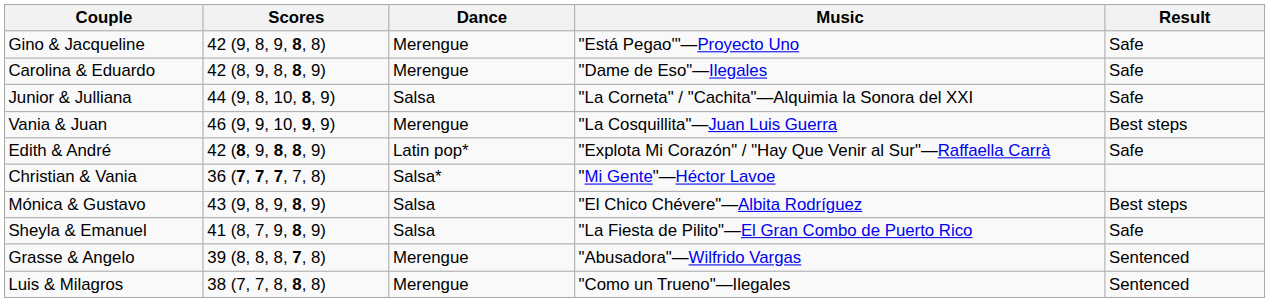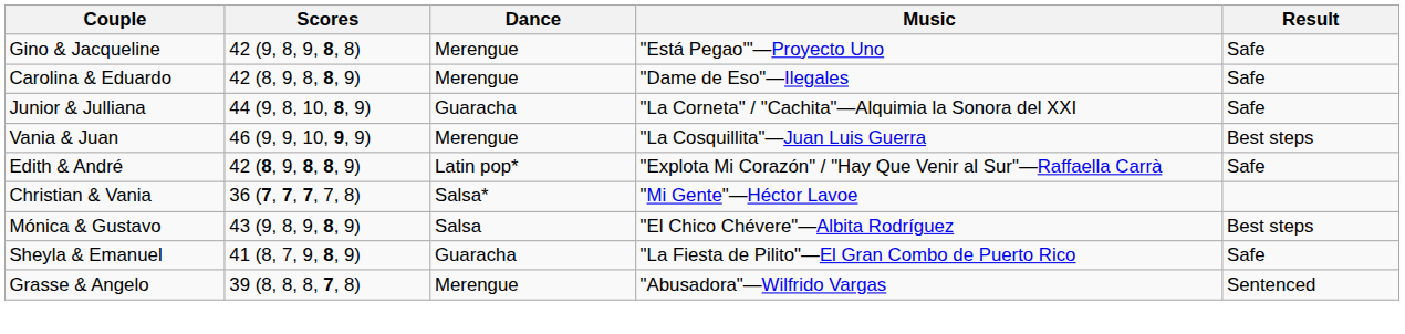 <table class="wikitable sortable" style="width:95%; white-space:nowrap">
 <tr>
 <th style="width:15%;">Couple</th>
 <th style="width:14%;">Scores</th>
 <th style="width:14%;">Dance</th>
 <th style="width:40%;">Music</th>
 <th style="width:12%;">Result</th>
 </tr>
 <tr>
 <td>Gino & Jacqueline</td>
 <td>42 (9, 8, 9, <strong>8</strong>, 8)</td>
 <td>Merengue</td>
 <td>"Está Pegao'"—<a href='#'>Proyecto Uno</a></td>
 <td>Safe</td>
 </tr>
 <tr>
 <td>Carolina & Eduardo</td>
 <td>42 (8, 9, 8, <strong>8</strong>, 9)</td>
 <td>Merengue</td>
 <td>"Dame de Eso"—<a href='#'>Ilegales</a></td>
 <td>Safe</td>
 </tr>
 <tr>
 <td>Junior & Julliana</td>
 <td>44 (9, 8, 10, <strong>8</strong>, 9)</td>
-<td>Salsa</td>
+<td>Guaracha</td>
 <td>"La Corneta" / "Cachita"—Alquimia la Sonora del XXI</td>
 <td>Safe</td>
 </tr>
 <tr>
 <td>Vania & Juan</td>
 <td>46 (9, 9, 10, <strong>9</strong>, 9)</td>
 <td>Merengue</td>
 <td>"La Cosquillita"—<a href='#'>Juan Luis Guerra</a></td>
 <td>Best steps</td>
 </tr>
 <tr>
 <td>Edith & André</td>
 <td>42 (<strong>8</strong>, 9, <strong>8</strong>, <strong>8</strong>, 9)</td>
 <td>Latin pop*</td>
 <td>"Explota Mi Corazón" / "Hay Que Venir al Sur"—<a href='#'>Raffaella Carrà</a></td>
 <td>Safe</td>
 </tr>
 <tr>
 <td>Christian & Vania</td>
 <td>36 (<strong>7</strong>, <strong>7</strong>, <strong>7</strong>, 7, 8)</td>
 <td>Salsa*</td>
 <td>"<a href='#'>Mi Gente</a>"—<a href='#'>Héctor Lavoe</a></td>
 <td></td>
 </tr>
 <tr>
 <td>Mónica & Gustavo</td>
 <td>43 (9, 8, 9, <strong>8</strong>, 9)</td>
 <td>Salsa</td>
 <td>"El Chico Chévere"—<a href='#'>Albita Rodríguez</a></td>
 <td>Best steps</td>
 </tr>
 <tr>
 <td>Sheyla & Emanuel</td>
 <td>41 (8, 7, 9, <strong>8</strong>, 9)</td>
-<td>Salsa</td>
+<td>Guaracha</td>
 <td>"La Fiesta de Pilito"—<a href='#'>El Gran Combo de Puerto Rico</a></td>
 <td>Safe</td>
 </tr>
 <tr>
 <td>Grasse & Angelo</td>
 <td>39 (8, 8, 8, <strong>7</strong>, 8)</td>
 <td>Merengue</td>
 <td>"Abusadora"—<a href='#'>Wilfrido Vargas</a></td>
 <td>Sentenced</td>
 </tr>
-<tr>
-<td>Luis & Milagros</td>
-<td>38 (7, 7, 8, <strong>8</strong>, 8)</td>
-<td>Merengue</td>
-<td>"Como un Trueno"—Ilegales</td>
-<td>Sentenced</td>
-</tr>
 </table>
